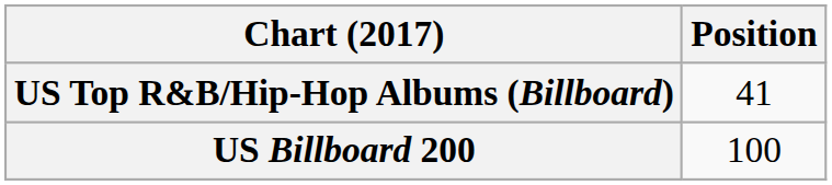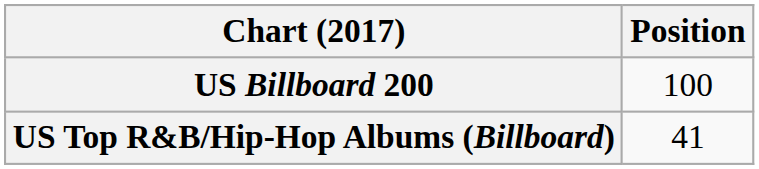 <table class="wikitable sortable plainrowheaders" style="text-align:center">
 <tr>
 <th scope="col">Chart (2017)</th>
 <th scope="col">Position</th>
 </tr>
 <tr>
+<th scope="row">US <em>Billboard</em> 200</th>
+<td>100</td>
+</tr>
+<tr>
 <th scope="row">US Top R&B/Hip-Hop Albums (<em>Billboard</em>)</th>
 <td>41</td>
 </tr>
-<tr>
-<th scope="row">US <em>Billboard</em> 200</th>
-<td>100</td>
-</tr>
 </table>
